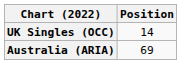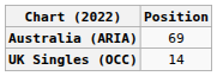 <table class="wikitable sortable plainrowheaders" style="text-align:center">
 <tr>
 <th scope="col">Chart (2022)</th>
 <th scope="col">Position</th>
 </tr>
 <tr>
+<th scope="row">Australia (ARIA)</th>
+<td>69</td>
+</tr>
+<tr>
 <th scope="row">UK Singles (OCC)</th>
 <td>14</td>
 </tr>
-<tr>
-<th scope="row">Australia (ARIA)</th>
-<td>69</td>
-</tr>
 </table>
